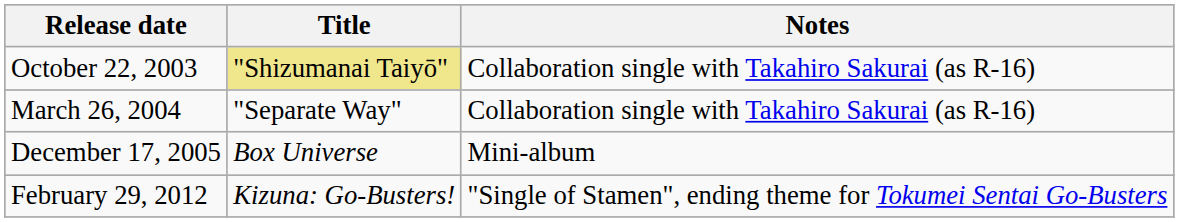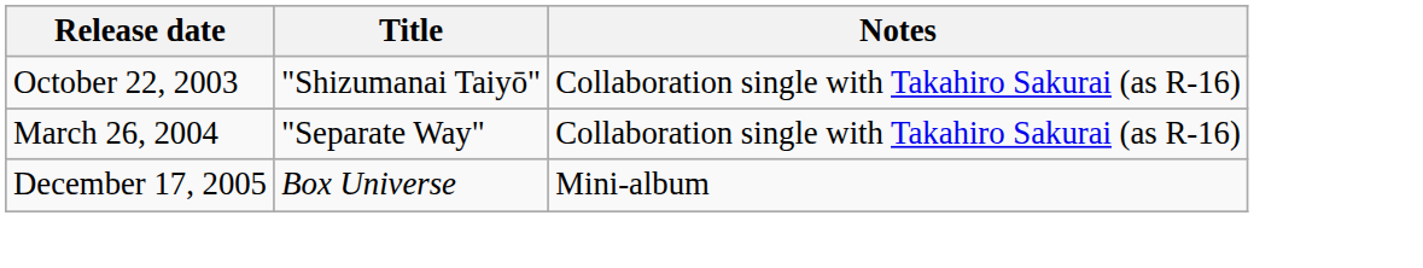 <table class="wikitable">
 <tr>
 <th>Release date</th>
 <th>Title</th>
 <th>Notes</th>
 </tr>
 <tr>
 <td>October 22, 2003</td>
-<td style="background: khaki;">"Shizumanai Taiyō"</td>
+<td>"Shizumanai Taiyō"</td>
 <td>Collaboration single with <a href='#'>Takahiro Sakurai</a> (as R-16)</td>
 </tr>
 <tr>
 <td>March 26, 2004</td>
 <td>"Separate Way"</td>
 <td>Collaboration single with <a href='#'>Takahiro Sakurai</a> (as R-16)</td>
 </tr>
 <tr>
 <td>December 17, 2005</td>
 <td><em>Box Universe</em></td>
 <td>Mini-album</td>
 </tr>
-<tr>
-<td>February 29, 2012</td>
-<td><em>Kizuna: Go-Busters!</em></td>
-<td>"Single of Stamen", ending theme for <em><a href='#'>Tokumei Sentai Go-Busters</a></em></td>
-</tr>
 </table>
